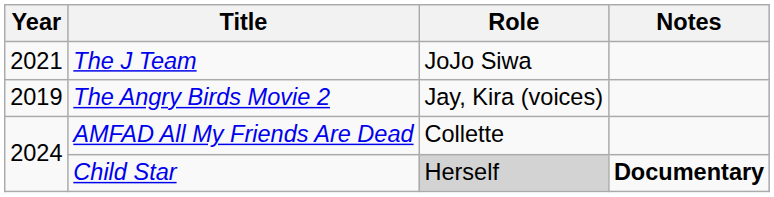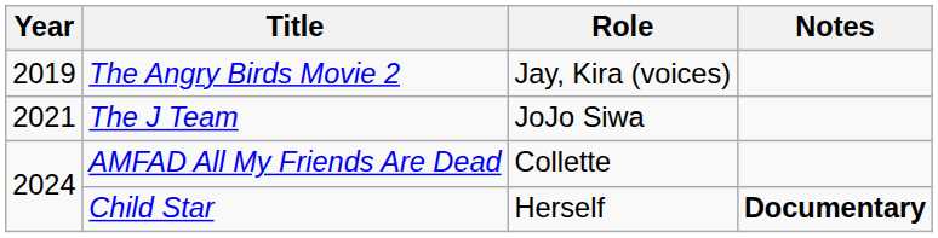 <table class="wikitable">
 <tr>
 <th>Year</th>
 <th>Title</th>
 <th>Role</th>
 <th>Notes</th>
 </tr>
 <tr>
+<td>2019</td>
+<td><em><a href='#'>The Angry Birds Movie 2</a></em></td>
+<td>Jay, Kira (voices)</td>
+<td></td>
+</tr>
+<tr>
 <td>2021</td>
 <td><em><a href='#'>The J Team</a></em></td>
 <td>JoJo Siwa</td>
-<td></td>
-</tr>
-<tr>
-<td>2019</td>
-<td><em><a href='#'>The Angry Birds Movie 2</a></em></td>
-<td>Jay, Kira (voices)</td>
 <td></td>
 </tr>
 <tr>
 <td rowspan="2">2024</td>
 <td><em><a href='#'>AMFAD All My Friends Are Dead</a></em></td>
 <td>Collette</td>
 <td></td>
 </tr>
 <tr>
 <td><em><a href='#'>Child Star</a></em></td>
-<td style="background: lightgrey;">Herself</td>
+<td>Herself</td>
 <td><strong>Documentary</strong></td>
 </tr>
 </table>
